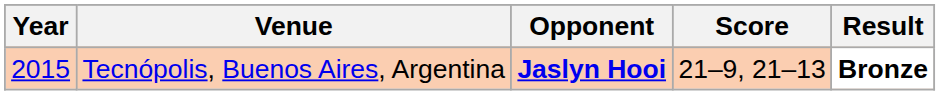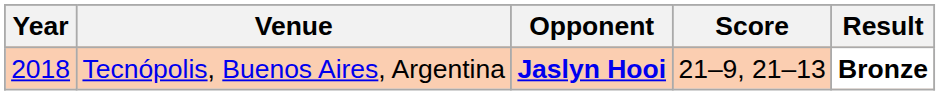 <table class="sortable wikitable" style="font-size: 90%;">
 <tr>
 <th>Year</th>
 <th>Venue</th>
 <th>Opponent</th>
 <th>Score</th>
 <th>Result</th>
 </tr>
 <tr style="background:#FBCEB1">
-<td align="center"><a href='#'>2015</a></td>
+<td align="center"><a href='#'>2018</a></td>
 <td align="left"><a href='#'>Tecnópolis</a>, <a href='#'>Buenos Aires</a>, Argentina</td>
 <td align="left"><strong> <a href='#'>Jaslyn Hooi</a></strong></td>
 <td align="left">21–9, 21–13</td>
 <td style="text-align:left; background:white"> <strong>Bronze</strong></td>
 </tr>
 </table>
